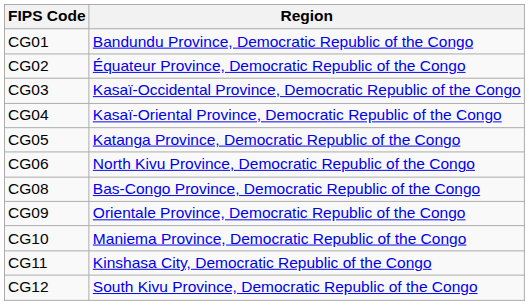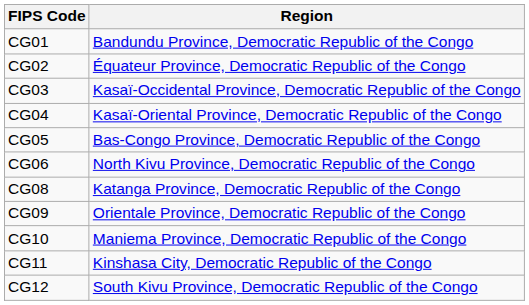 <table class="wikitable">
 <tr>
 <th>FIPS Code</th>
 <th>Region</th>
 </tr>
 <tr>
 <td>CG01</td>
 <td><a href='#'>Bandundu Province, Democratic Republic of the Congo</a></td>
 </tr>
 <tr>
 <td>CG02</td>
 <td><a href='#'>Équateur Province, Democratic Republic of the Congo</a></td>
 </tr>
 <tr>
 <td>CG03</td>
 <td><a href='#'>Kasaï-Occidental Province, Democratic Republic of the Congo</a></td>
 </tr>
 <tr>
 <td>CG04</td>
 <td><a href='#'>Kasaï-Oriental Province, Democratic Republic of the Congo</a></td>
 </tr>
 <tr>
 <td>CG05</td>
-<td><a href='#'>Katanga Province, Democratic Republic of the Congo</a></td>
+<td><a href='#'>Bas-Congo Province, Democratic Republic of the Congo</a></td>
 </tr>
 <tr>
 <td>CG06</td>
 <td><a href='#'>North Kivu Province, Democratic Republic of the Congo</a></td>
 </tr>
 <tr>
 <td>CG08</td>
-<td><a href='#'>Bas-Congo Province, Democratic Republic of the Congo</a></td>
+<td><a href='#'>Katanga Province, Democratic Republic of the Congo</a></td>
 </tr>
 <tr>
 <td>CG09</td>
 <td><a href='#'>Orientale Province, Democratic Republic of the Congo</a></td>
 </tr>
 <tr>
 <td>CG10</td>
 <td><a href='#'>Maniema Province, Democratic Republic of the Congo</a></td>
 </tr>
 <tr>
 <td>CG11</td>
 <td><a href='#'>Kinshasa City, Democratic Republic of the Congo</a></td>
 </tr>
 <tr>
 <td>CG12</td>
 <td><a href='#'>South Kivu Province, Democratic Republic of the Congo</a></td>
 </tr>
 </table>
